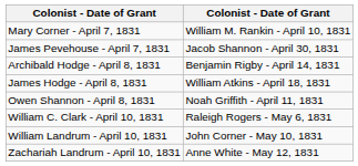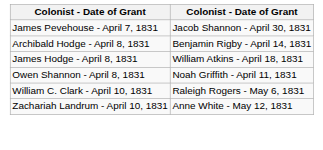 <table class="wikitable" style="margin: 1em auto 1em auto;">
 <tr>
 <th>Colonist - Date of Grant</th>
 <th>Colonist - Date of Grant</th>
-</tr>
-<tr>
-<td>Mary Corner - April 7, 1831</td>
-<td>William M. Rankin - April 10, 1831</td>
 </tr>
 <tr>
 <td>James Pevehouse - April 7, 1831</td>
 <td>Jacob Shannon - April 30, 1831</td>
 </tr>
 <tr>
 <td>Archibald Hodge - April 8, 1831</td>
 <td>Benjamin Rigby - April 14, 1831</td>
 </tr>
 <tr>
 <td>James Hodge - April 8, 1831</td>
 <td>William Atkins - April 18, 1831</td>
 </tr>
 <tr>
 <td>Owen Shannon - April 8, 1831</td>
 <td>Noah Griffith - April 11, 1831</td>
 </tr>
 <tr>
 <td>William C. Clark - April 10, 1831</td>
 <td>Raleigh Rogers - May 6, 1831</td>
 </tr>
 <tr>
-<td>William Landrum - April 10, 1831</td>
-<td>John Corner - May 10, 1831</td>
-</tr>
-<tr>
 <td>Zachariah Landrum - April 10, 1831</td>
 <td>Anne White - May 12, 1831</td>
 </tr>
 </table>
